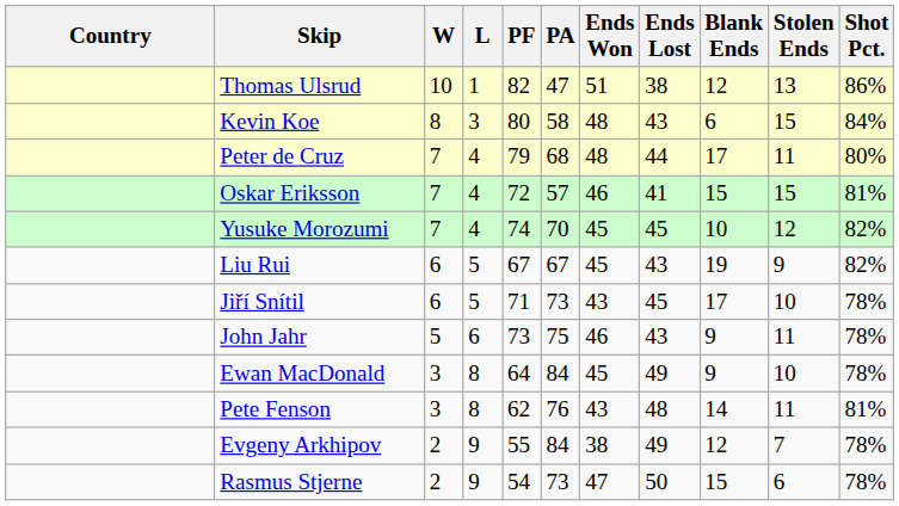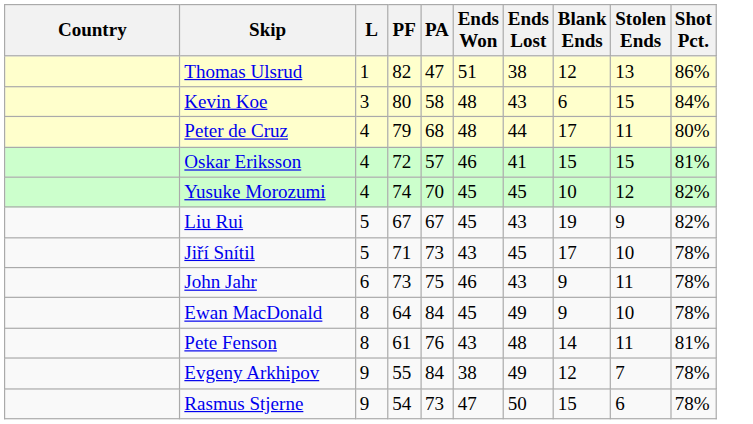 <table class=wikitable>
 <tr>
 <th width=140>Country</th>
 <th width=140>Skip</th>
-<th width=20>W</th>
 <th width=20>L</th>
 <th width=20>PF</th>
 <th width=20>PA</th>
 <th width=20>Ends <br> Won</th>
 <th width=20>Ends <br> Lost</th>
 <th width=20>Blank <br> Ends</th>
 <th width=20>Stolen <br> Ends</th>
 <th width=20>Shot <br> Pct.</th>
 </tr>
 <tr bgcolor=#ffffcc>
 <td></td>
 <td><a href='#'>Thomas Ulsrud</a></td>
-<td>10</td>
 <td>1</td>
 <td>82</td>
 <td>47</td>
 <td>51</td>
 <td>38</td>
 <td>12</td>
 <td>13</td>
 <td>86%</td>
 </tr>
 <tr bgcolor=#ffffcc>
 <td></td>
 <td><a href='#'>Kevin Koe</a></td>
-<td>8</td>
 <td>3</td>
 <td>80</td>
 <td>58</td>
 <td>48</td>
 <td>43</td>
 <td>6</td>
 <td>15</td>
 <td>84%</td>
 </tr>
 <tr bgcolor=#ffffcc>
 <td></td>
 <td><a href='#'>Peter de Cruz</a></td>
-<td>7</td>
 <td>4</td>
 <td>79</td>
 <td>68</td>
 <td>48</td>
 <td>44</td>
 <td>17</td>
 <td>11</td>
 <td>80%</td>
 </tr>
 <tr bgcolor=#ccffcc>
 <td></td>
 <td><a href='#'>Oskar Eriksson</a></td>
-<td>7</td>
 <td>4</td>
 <td>72</td>
 <td>57</td>
 <td>46</td>
 <td>41</td>
 <td>15</td>
 <td>15</td>
 <td>81%</td>
 </tr>
 <tr bgcolor=#ccffcc>
 <td></td>
 <td><a href='#'>Yusuke Morozumi</a></td>
-<td>7</td>
 <td>4</td>
 <td>74</td>
 <td>70</td>
 <td>45</td>
 <td>45</td>
 <td>10</td>
 <td>12</td>
 <td>82%</td>
 </tr>
 <tr>
 <td></td>
 <td><a href='#'>Liu Rui</a></td>
-<td>6</td>
 <td>5</td>
 <td>67</td>
 <td>67</td>
 <td>45</td>
 <td>43</td>
 <td>19</td>
 <td>9</td>
 <td>82%</td>
 </tr>
 <tr>
 <td></td>
 <td><a href='#'>Jiří Snítil</a></td>
-<td>6</td>
 <td>5</td>
 <td>71</td>
 <td>73</td>
 <td>43</td>
 <td>45</td>
 <td>17</td>
 <td>10</td>
 <td>78%</td>
 </tr>
 <tr>
 <td></td>
 <td><a href='#'>John Jahr</a></td>
-<td>5</td>
 <td>6</td>
 <td>73</td>
 <td>75</td>
 <td>46</td>
 <td>43</td>
 <td>9</td>
 <td>11</td>
 <td>78%</td>
 </tr>
 <tr>
 <td></td>
 <td><a href='#'>Ewan MacDonald</a></td>
-<td>3</td>
 <td>8</td>
 <td>64</td>
 <td>84</td>
 <td>45</td>
 <td>49</td>
 <td>9</td>
 <td>10</td>
 <td>78%</td>
 </tr>
 <tr>
 <td></td>
 <td><a href='#'>Pete Fenson</a></td>
-<td>3</td>
 <td>8</td>
-<td>62</td>
+<td>61</td>
 <td>76</td>
 <td>43</td>
 <td>48</td>
 <td>14</td>
 <td>11</td>
 <td>81%</td>
 </tr>
 <tr>
 <td></td>
 <td><a href='#'>Evgeny Arkhipov</a></td>
-<td>2</td>
 <td>9</td>
 <td>55</td>
 <td>84</td>
 <td>38</td>
 <td>49</td>
 <td>12</td>
 <td>7</td>
 <td>78%</td>
 </tr>
 <tr>
 <td></td>
 <td><a href='#'>Rasmus Stjerne</a></td>
-<td>2</td>
 <td>9</td>
 <td>54</td>
 <td>73</td>
 <td>47</td>
 <td>50</td>
 <td>15</td>
 <td>6</td>
 <td>78%</td>
 </tr>
 </table>
